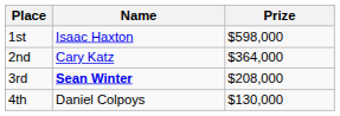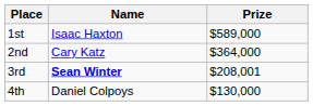 <table class="wikitable">
 <tr>
 <th width="50">Place</th>
 <th width="200">Name</th>
 <th width="125">Prize</th>
 </tr>
 <tr>
 <td>1st</td>
 <td> <a href='#'>Isaac Haxton</a></td>
-<td>$598,000</td>
+<td>$589,000</td>
 </tr>
 <tr>
 <td>2nd</td>
 <td> <a href='#'>Cary Katz</a></td>
 <td>$364,000</td>
 </tr>
 <tr>
 <td>3rd</td>
 <td><strong> <a href='#'>Sean Winter</a></strong></td>
-<td>$208,000</td>
+<td>$208,001</td>
 </tr>
 <tr>
 <td>4th</td>
 <td> Daniel Colpoys</td>
 <td>$130,000</td>
 </tr>
 </table>
